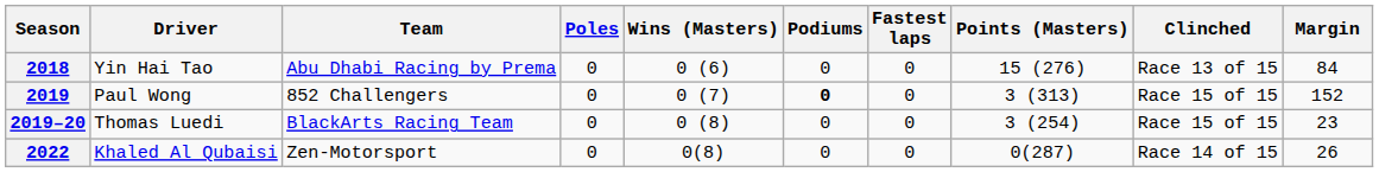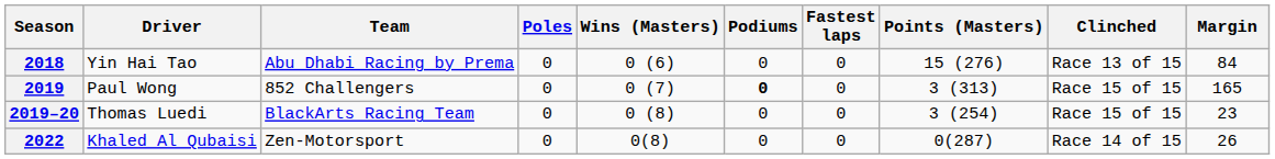 <table class="wikitable" style="font-size:85%; text-align:center;">
 <tr>
 <th scope=col>Season</th>
 <th scope=col>Driver</th>
 <th scope=col>Team</th>
 <th scope=col><a href='#'>Poles</a></th>
 <th scope=col>Wins (Masters)</th>
 <th scope=col>Podiums</th>
 <th scope=col width="40">Fastest laps</th>
 <th scope=col>Points (Masters)</th>
 <th scope=col>Clinched</th>
 <th scope=col width="50">Margin</th>
 </tr>
 <tr>
 <th><a href='#'>2018</a></th>
 <td align=left> Yin Hai Tao</td>
 <td align=left> <a href='#'>Abu Dhabi Racing by Prema</a></td>
 <td>0</td>
 <td>0 (6)</td>
 <td>0</td>
 <td>0</td>
 <td>15 (276)</td>
 <td>Race 13 of 15</td>
 <td>84</td>
 </tr>
 <tr>
 <th><a href='#'>2019</a></th>
 <td align=left> Paul Wong</td>
 <td align=left> 852 Challengers</td>
 <td>0</td>
 <td>0 (7)</td>
 <td><strong>0</strong></td>
 <td>0</td>
 <td>3 (313)</td>
 <td>Race 15 of 15</td>
-<td>152</td>
+<td>165</td>
 </tr>
 <tr>
 <th><a href='#'>2019–20</a></th>
 <td align=left> Thomas Luedi</td>
 <td align=left> <a href='#'>BlackArts Racing Team</a></td>
 <td>0</td>
 <td>0 (8)</td>
 <td>0</td>
 <td>0</td>
 <td>3 (254)</td>
 <td>Race 15 of 15</td>
 <td>23</td>
 </tr>
 <tr>
 <th><a href='#'>2022</a></th>
 <td align=left> <a href='#'>Khaled Al Qubaisi</a></td>
 <td align=left> Zen-Motorsport</td>
 <td>0</td>
 <td>0(8)</td>
 <td>0</td>
 <td>0</td>
 <td>0(287)</td>
 <td>Race 14 of 15</td>
 <td>26</td>
 </tr>
 </table>
